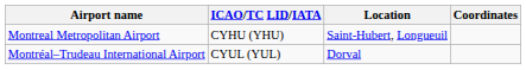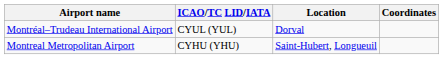 <table class="wikitable sortable" style="width:auto;">
 <tr>
 <th width="*">Airport name</th>
 <th width="*"><a href='#'>ICAO</a>/<a href='#'>TC</a> <a href='#'>LID</a>/<a href='#'>IATA</a></th>
 <th width="*">Location</th>
 <th width="*">Coordinates</th>
 </tr>
 <tr>
+<td><a href='#'>Montréal–Trudeau International Airport</a></td>
+<td>CYUL (YUL)</td>
+<td><a href='#'>Dorval</a></td>
+<td></td>
+</tr>
+<tr>
 <td><a href='#'>Montreal Metropolitan Airport</a></td>
 <td>CYHU (YHU)</td>
 <td><a href='#'>Saint-Hubert</a>, <a href='#'>Longueuil</a></td>
 <td></td>
 </tr>
-<tr>
-<td><a href='#'>Montréal–Trudeau International Airport</a></td>
-<td>CYUL (YUL)</td>
-<td><a href='#'>Dorval</a></td>
-<td></td>
-</tr>
 </table>
